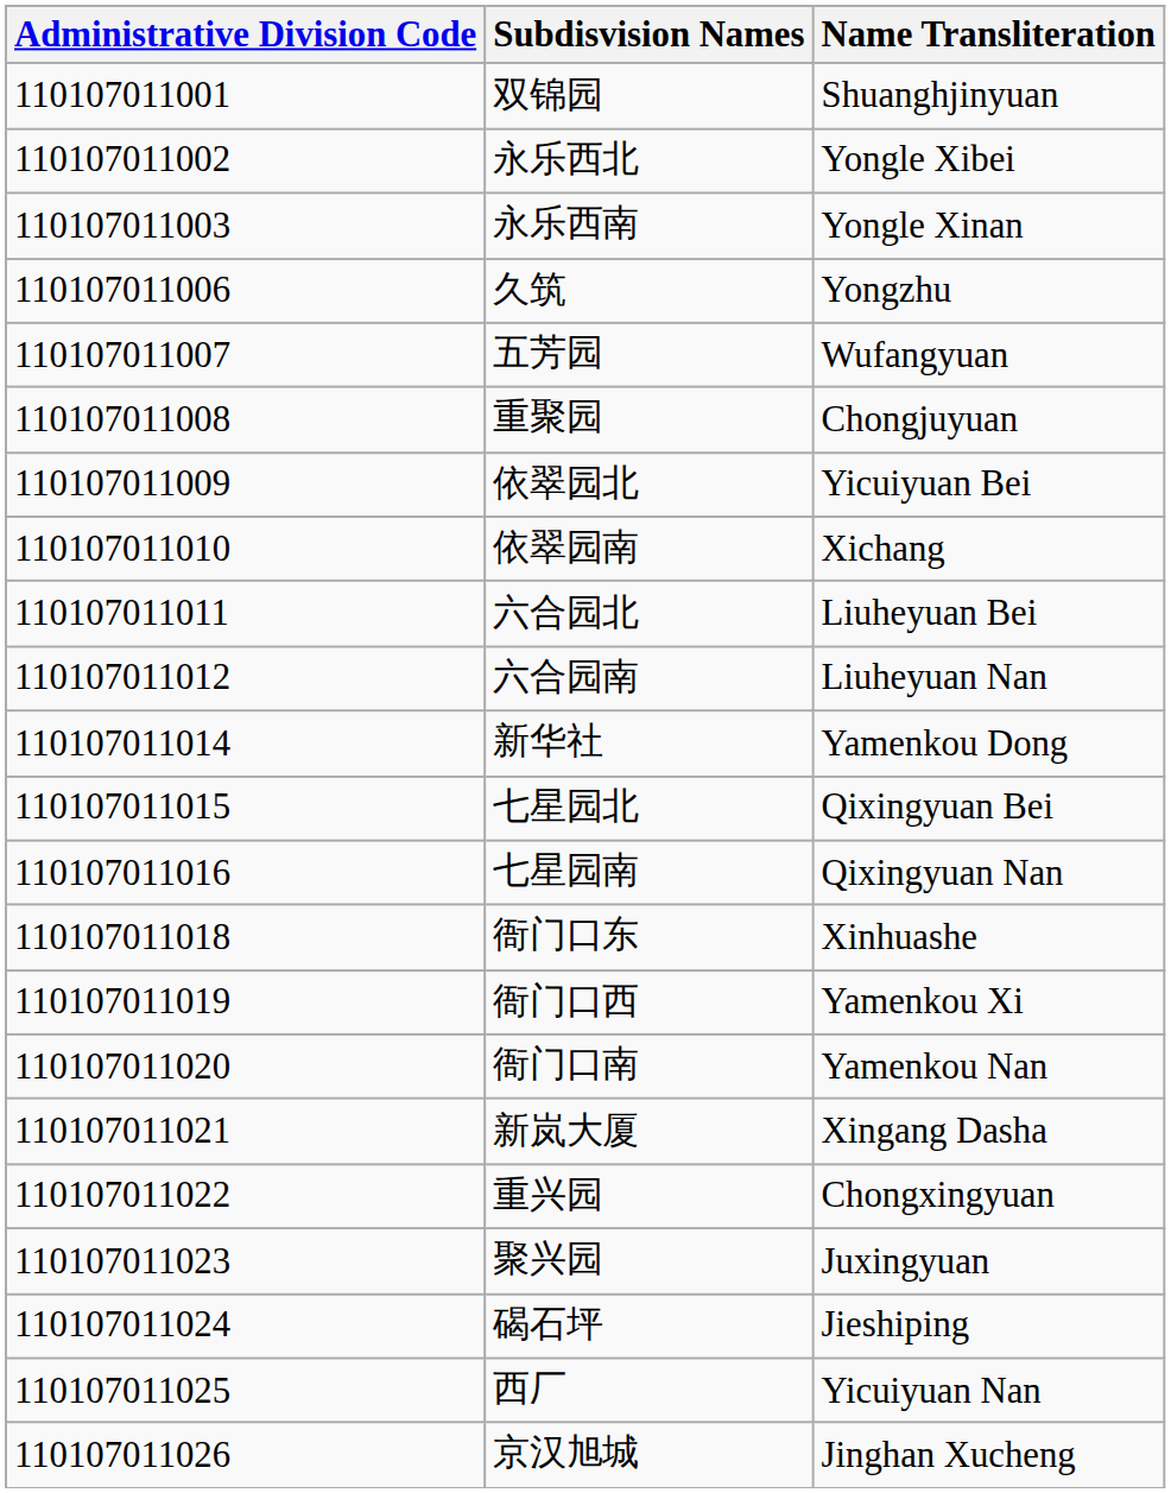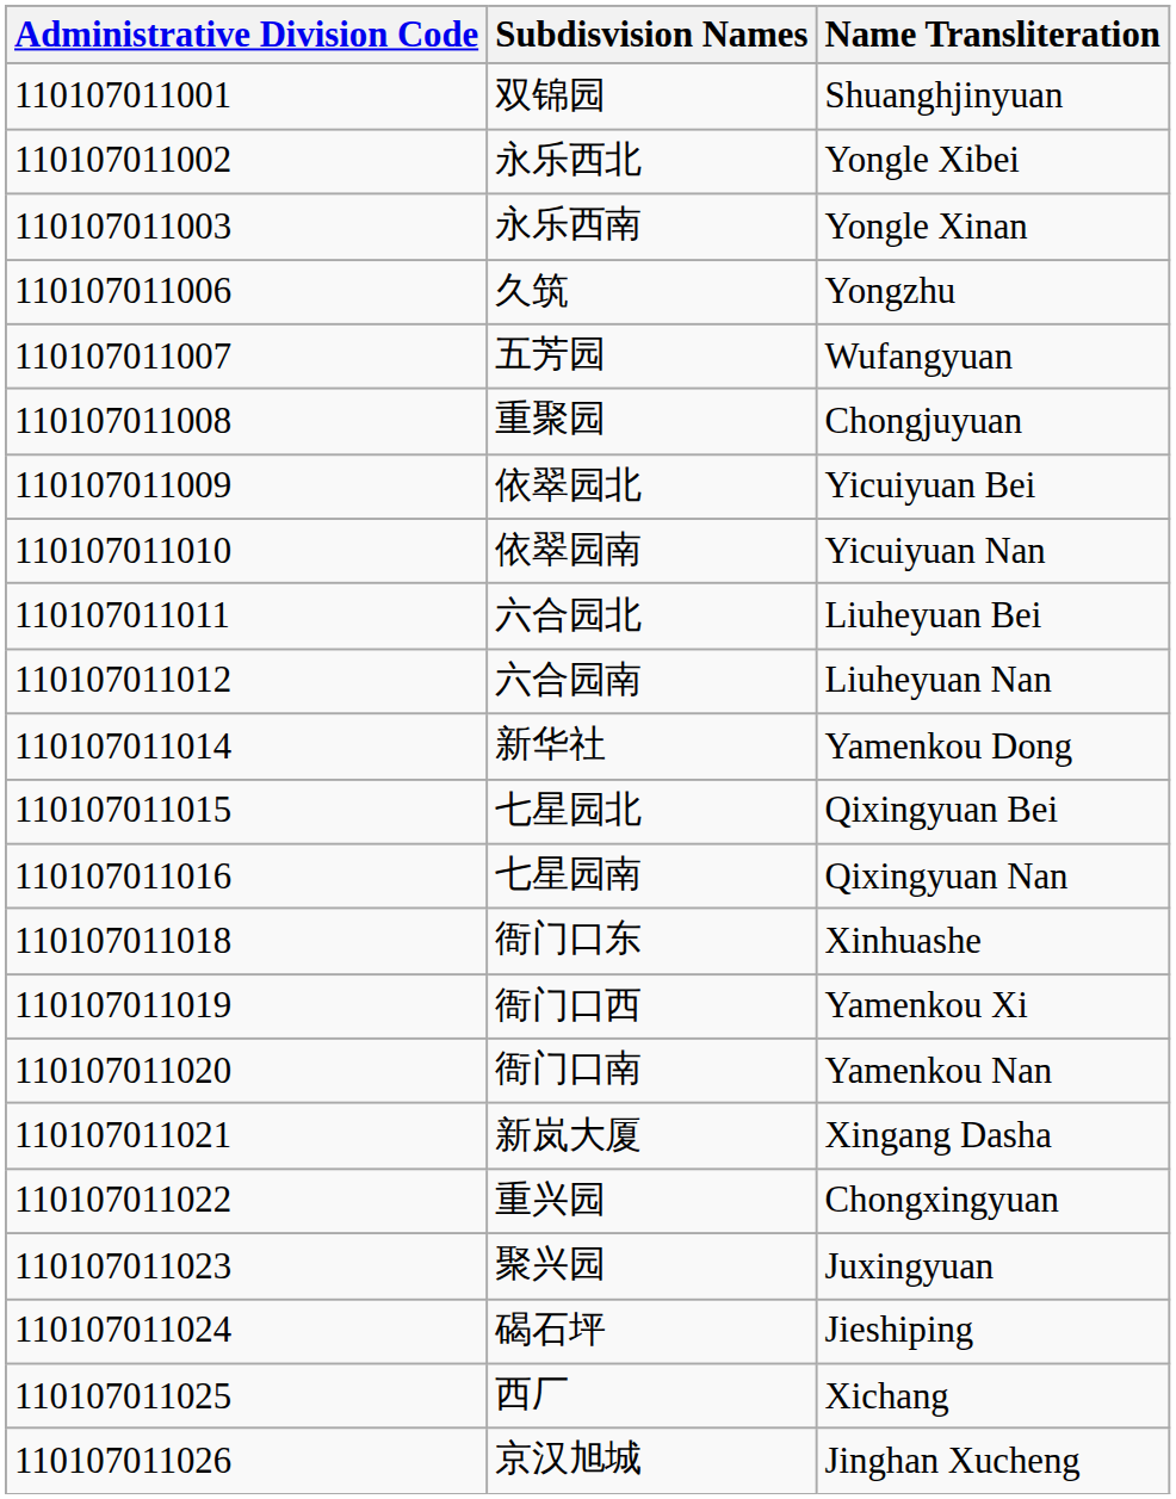 <table class="wikitable sortable">
 <tr>
 <th><a href='#'>Administrative Division Code</a></th>
 <th>Subdisvision Names</th>
 <th>Name Transliteration</th>
 </tr>
 <tr>
 <td>110107011001</td>
 <td>双锦园</td>
 <td>Shuanghjinyuan</td>
 </tr>
 <tr>
 <td>110107011002</td>
 <td>永乐西北</td>
 <td>Yongle Xibei</td>
 </tr>
 <tr>
 <td>110107011003</td>
 <td>永乐西南</td>
 <td>Yongle Xinan</td>
 </tr>
 <tr>
 <td>110107011006</td>
 <td>久筑</td>
 <td>Yongzhu</td>
 </tr>
 <tr>
 <td>110107011007</td>
 <td>五芳园</td>
 <td>Wufangyuan</td>
 </tr>
 <tr>
 <td>110107011008</td>
 <td>重聚园</td>
 <td>Chongjuyuan</td>
 </tr>
 <tr>
 <td>110107011009</td>
 <td>依翠园北</td>
 <td>Yicuiyuan Bei</td>
 </tr>
 <tr>
 <td>110107011010</td>
 <td>依翠园南</td>
-<td>Xichang</td>
+<td>Yicuiyuan Nan</td>
 </tr>
 <tr>
 <td>110107011011</td>
 <td>六合园北</td>
 <td>Liuheyuan Bei</td>
 </tr>
 <tr>
 <td>110107011012</td>
 <td>六合园南</td>
 <td>Liuheyuan Nan</td>
 </tr>
 <tr>
 <td>110107011014</td>
 <td>新华社</td>
 <td>Yamenkou Dong</td>
 </tr>
 <tr>
 <td>110107011015</td>
 <td>七星园北</td>
 <td>Qixingyuan Bei</td>
 </tr>
 <tr>
 <td>110107011016</td>
 <td>七星园南</td>
 <td>Qixingyuan Nan</td>
 </tr>
 <tr>
 <td>110107011018</td>
 <td>衙门口东</td>
 <td>Xinhuashe</td>
 </tr>
 <tr>
 <td>110107011019</td>
 <td>衙门口西</td>
 <td>Yamenkou Xi</td>
 </tr>
 <tr>
 <td>110107011020</td>
 <td>衙门口南</td>
 <td>Yamenkou Nan</td>
 </tr>
 <tr>
 <td>110107011021</td>
 <td>新岚大厦</td>
 <td>Xingang Dasha</td>
 </tr>
 <tr>
 <td>110107011022</td>
 <td>重兴园</td>
 <td>Chongxingyuan</td>
 </tr>
 <tr>
 <td>110107011023</td>
 <td>聚兴园</td>
 <td>Juxingyuan</td>
 </tr>
 <tr>
 <td>110107011024</td>
 <td>碣石坪</td>
 <td>Jieshiping</td>
 </tr>
 <tr>
 <td>110107011025</td>
 <td>西厂</td>
-<td>Yicuiyuan Nan</td>
+<td>Xichang</td>
 </tr>
 <tr>
 <td>110107011026</td>
 <td>京汉旭城</td>
 <td>Jinghan Xucheng</td>
 </tr>
 </table>
